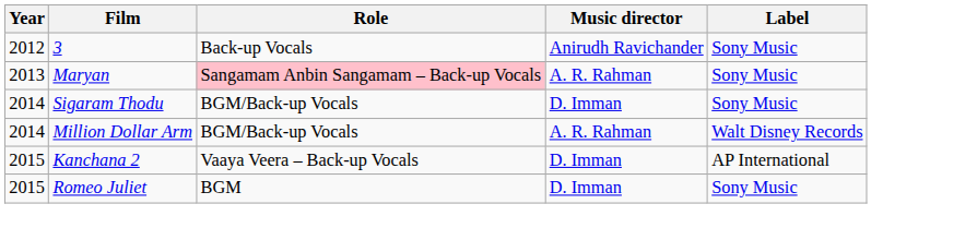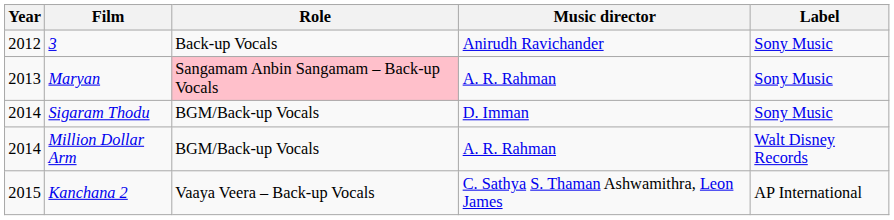 <table class= "wikitable">
 <tr>
 <th>Year</th>
 <th>Film</th>
 <th>Role</th>
 <th>Music director</th>
 <th>Label</th>
 </tr>
 <tr>
 <td>2012</td>
 <td><a href='#'><em>3</em></a></td>
 <td>Back-up Vocals</td>
 <td><a href='#'>Anirudh Ravichander</a></td>
 <td><a href='#'>Sony Music</a></td>
 </tr>
 <tr>
 <td>2013</td>
 <td><a href='#'><em>Maryan</em></a></td>
 <td style="background: pink;">Sangamam Anbin Sangamam – Back-up Vocals</td>
 <td><a href='#'>A. R. Rahman</a></td>
 <td><a href='#'>Sony Music</a></td>
 </tr>
 <tr>
 <td>2014</td>
 <td><em><a href='#'>Sigaram Thodu</a></em></td>
 <td>BGM/Back-up Vocals</td>
 <td><a href='#'>D. Imman</a></td>
 <td><a href='#'>Sony Music</a></td>
 </tr>
 <tr>
 <td>2014</td>
 <td><em><a href='#'>Million Dollar Arm</a></em></td>
 <td>BGM/Back-up Vocals</td>
 <td><a href='#'>A. R. Rahman</a></td>
 <td><a href='#'>Walt Disney Records</a></td>
 </tr>
 <tr>
 <td>2015</td>
 <td><em><a href='#'>Kanchana 2</a></em></td>
 <td>Vaaya Veera – Back-up Vocals</td>
-<td><a href='#'>D. Imman</a></td>
+<td><a href='#'>C. Sathya</a> <a href='#'>S. Thaman</a> Ashwamithra, <a href='#'>Leon James</a></td>
 <td>AP International</td>
 </tr>
-<tr>
-<td>2015</td>
-<td><a href='#'><em>Romeo Juliet</em></a></td>
-<td>BGM</td>
-<td><a href='#'>D. Imman</a></td>
-<td><a href='#'>Sony Music</a></td>
-</tr>
 </table>
